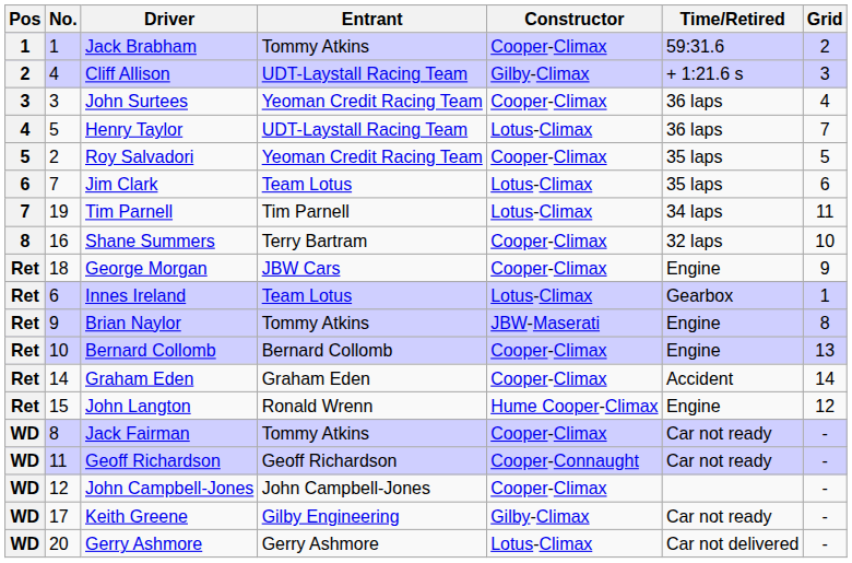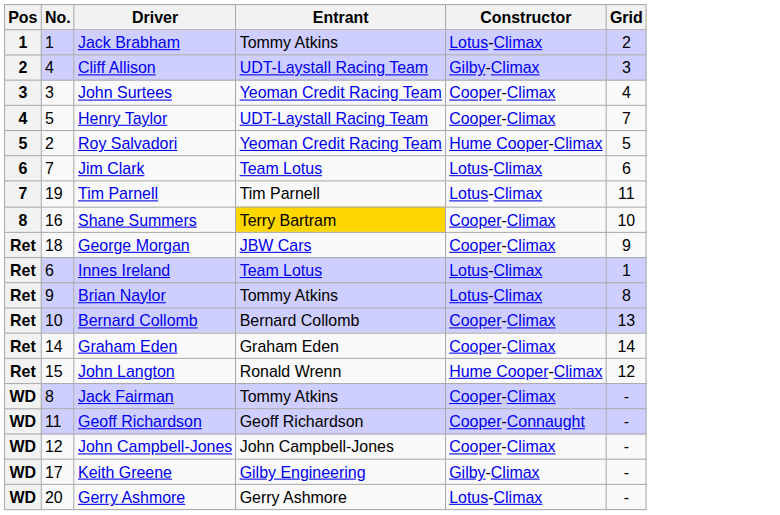 <table class="wikitable" style="font-size: 95%;">
 <tr>
 <th>Pos</th>
 <th>No.</th>
 <th>Driver</th>
 <th>Entrant</th>
 <th>Constructor</th>
-<th>Time/Retired</th>
 <th>Grid</th>
 </tr>
 <tr style="background-color: #CFCFFF">
 <th>1</th>
 <td>1</td>
 <td> <a href='#'>Jack Brabham</a></td>
 <td>Tommy Atkins</td>
-<td><a href='#'>Cooper</a>-<a href='#'>Climax</a></td>
-<td>59:31.6</td>
+<td><a href='#'>Lotus</a>-<a href='#'>Climax</a></td>
 <td style="text-align:center">2</td>
 </tr>
 <tr style="background-color: #CFCFFF">
 <th>2</th>
 <td>4</td>
 <td> <a href='#'>Cliff Allison</a></td>
 <td><a href='#'>UDT-Laystall Racing Team</a></td>
 <td><a href='#'>Gilby</a>-<a href='#'>Climax</a></td>
-<td>+ 1:21.6 s</td>
 <td style="text-align:center">3</td>
 </tr>
 <tr>
 <th>3</th>
 <td>3</td>
 <td> <a href='#'>John Surtees</a></td>
 <td><a href='#'>Yeoman Credit Racing Team</a></td>
 <td><a href='#'>Cooper</a>-<a href='#'>Climax</a></td>
-<td>36 laps</td>
 <td style="text-align:center">4</td>
 </tr>
 <tr>
 <th>4</th>
 <td>5</td>
 <td> <a href='#'>Henry Taylor</a></td>
 <td><a href='#'>UDT-Laystall Racing Team</a></td>
-<td><a href='#'>Lotus</a>-<a href='#'>Climax</a></td>
-<td>36 laps</td>
+<td><a href='#'>Cooper</a>-<a href='#'>Climax</a></td>
 <td style="text-align:center">7</td>
 </tr>
 <tr>
 <th>5</th>
 <td>2</td>
 <td> <a href='#'>Roy Salvadori</a></td>
 <td><a href='#'>Yeoman Credit Racing Team</a></td>
-<td><a href='#'>Cooper</a>-<a href='#'>Climax</a></td>
-<td>35 laps</td>
+<td><a href='#'>Hume Cooper</a>-<a href='#'>Climax</a></td>
 <td style="text-align:center">5</td>
 </tr>
 <tr>
 <th>6</th>
 <td>7</td>
 <td> <a href='#'>Jim Clark</a></td>
 <td><a href='#'>Team Lotus</a></td>
 <td><a href='#'>Lotus</a>-<a href='#'>Climax</a></td>
-<td>35 laps</td>
 <td style="text-align:center">6</td>
 </tr>
 <tr>
 <th>7</th>
 <td>19</td>
 <td> <a href='#'>Tim Parnell</a></td>
 <td>Tim Parnell</td>
 <td><a href='#'>Lotus</a>-<a href='#'>Climax</a></td>
-<td>34 laps</td>
 <td style="text-align:center">11</td>
 </tr>
 <tr>
 <th>8</th>
 <td>16</td>
 <td> <a href='#'>Shane Summers</a></td>
-<td>Terry Bartram</td>
+<td style="background: gold;">Terry Bartram</td>
 <td><a href='#'>Cooper</a>-<a href='#'>Climax</a></td>
-<td>32 laps</td>
 <td style="text-align:center">10</td>
 </tr>
 <tr>
 <th>Ret</th>
 <td>18</td>
 <td> <a href='#'>George Morgan</a></td>
 <td><a href='#'>JBW Cars</a></td>
 <td><a href='#'>Cooper</a>-<a href='#'>Climax</a></td>
-<td>Engine</td>
 <td style="text-align:center">9</td>
 </tr>
 <tr style="background-color: #CFCFFF">
 <th>Ret</th>
 <td>6</td>
 <td> <a href='#'>Innes Ireland</a></td>
 <td><a href='#'>Team Lotus</a></td>
 <td><a href='#'>Lotus</a>-<a href='#'>Climax</a></td>
-<td>Gearbox</td>
 <td style="text-align:center">1</td>
 </tr>
 <tr style="background-color: #CFCFFF">
 <th>Ret</th>
 <td>9</td>
 <td> <a href='#'>Brian Naylor</a></td>
 <td>Tommy Atkins</td>
-<td><a href='#'>JBW</a>-<a href='#'>Maserati</a></td>
-<td>Engine</td>
+<td><a href='#'>Lotus</a>-<a href='#'>Climax</a></td>
 <td style="text-align:center">8</td>
 </tr>
 <tr style="background-color: #CFCFFF">
 <th>Ret</th>
 <td>10</td>
 <td> <a href='#'>Bernard Collomb</a></td>
 <td>Bernard Collomb</td>
 <td><a href='#'>Cooper</a>-<a href='#'>Climax</a></td>
-<td>Engine</td>
 <td style="text-align:center">13</td>
 </tr>
 <tr>
 <th>Ret</th>
 <td>14</td>
 <td> <a href='#'>Graham Eden</a></td>
 <td>Graham Eden</td>
 <td><a href='#'>Cooper</a>-<a href='#'>Climax</a></td>
-<td>Accident</td>
 <td style="text-align:center">14</td>
 </tr>
 <tr>
 <th>Ret</th>
 <td>15</td>
 <td> <a href='#'>John Langton</a></td>
 <td>Ronald Wrenn</td>
 <td><a href='#'>Hume Cooper</a>-<a href='#'>Climax</a></td>
-<td>Engine</td>
 <td style="text-align:center">12</td>
 </tr>
 <tr style="background-color: #CFCFFF">
 <th>WD</th>
 <td>8</td>
 <td> <a href='#'>Jack Fairman</a></td>
 <td>Tommy Atkins</td>
 <td><a href='#'>Cooper</a>-<a href='#'>Climax</a></td>
-<td>Car not ready</td>
 <td style="text-align:center">-</td>
 </tr>
 <tr style="background-color: #CFCFFF">
 <th>WD</th>
 <td>11</td>
 <td> <a href='#'>Geoff Richardson</a></td>
 <td>Geoff Richardson</td>
 <td><a href='#'>Cooper</a>-<a href='#'>Connaught</a></td>
-<td>Car not ready</td>
 <td style="text-align:center">-</td>
 </tr>
 <tr>
 <th>WD</th>
 <td>12</td>
 <td> <a href='#'>John Campbell-Jones</a></td>
 <td>John Campbell-Jones</td>
 <td><a href='#'>Cooper</a>-<a href='#'>Climax</a></td>
-<td></td>
 <td style="text-align:center">-</td>
 </tr>
 <tr>
 <th>WD</th>
 <td>17</td>
 <td> <a href='#'>Keith Greene</a></td>
 <td><a href='#'>Gilby Engineering</a></td>
 <td><a href='#'>Gilby</a>-<a href='#'>Climax</a></td>
-<td>Car not ready</td>
 <td style="text-align:center">-</td>
 </tr>
 <tr>
 <th>WD</th>
 <td>20</td>
 <td> <a href='#'>Gerry Ashmore</a></td>
 <td>Gerry Ashmore</td>
 <td><a href='#'>Lotus</a>-<a href='#'>Climax</a></td>
-<td>Car not delivered</td>
 <td style="text-align:center">-</td>
 </tr>
 </table>
